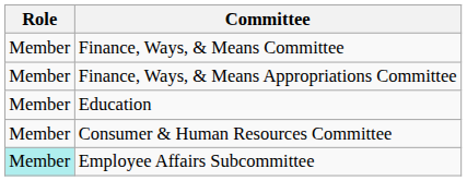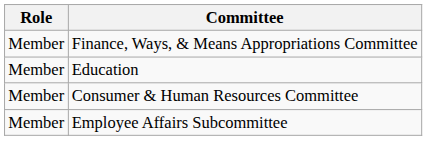 <table class="wikitable">
 <tr>
 <th>Role</th>
 <th>Committee</th>
-</tr>
-<tr>
-<td>Member</td>
-<td>Finance, Ways, & Means Committee</td>
 </tr>
 <tr>
 <td>Member</td>
 <td>Finance, Ways, & Means Appropriations Committee</td>
 </tr>
 <tr>
 <td>Member</td>
 <td>Education</td>
 </tr>
 <tr>
 <td>Member</td>
 <td>Consumer & Human Resources Committee</td>
 </tr>
 <tr>
-<td style="background: paleturquoise;">Member</td>
+<td>Member</td>
 <td>Employee Affairs Subcommittee</td>
 </tr>
 </table>
